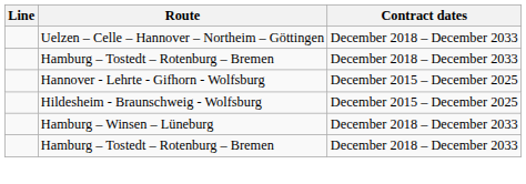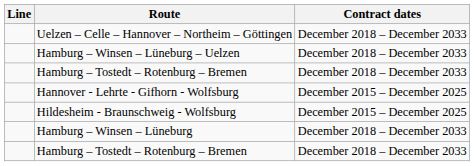 <table class="wikitable">
 <tr>
 <th>Line</th>
 <th>Route</th>
 <th>Contract dates</th>
 </tr>
 <tr>
 <td></td>
 <td>Uelzen – Celle – Hannover – Northeim – Göttingen</td>
+<td>December 2018 – December 2033</td>
+</tr>
+<tr>
+<td></td>
+<td>Hamburg – Winsen – Lüneburg – Uelzen</td>
 <td>December 2018 – December 2033</td>
 </tr>
 <tr>
 <td></td>
 <td>Hamburg – Tostedt – Rotenburg – Bremen</td>
 <td>December 2018 – December 2033</td>
 </tr>
 <tr>
 <td></td>
 <td>Hannover - Lehrte - Gifhorn - Wolfsburg</td>
 <td>December 2015 – December 2025</td>
 </tr>
 <tr>
 <td></td>
 <td>Hildesheim - Braunschweig - Wolfsburg</td>
 <td>December 2015 – December 2025</td>
 </tr>
 <tr>
 <td></td>
 <td>Hamburg – Winsen – Lüneburg</td>
 <td>December 2018 – December 2033</td>
 </tr>
 <tr>
 <td></td>
 <td>Hamburg – Tostedt – Rotenburg – Bremen</td>
 <td>December 2018 – December 2033</td>
 </tr>
 </table>
